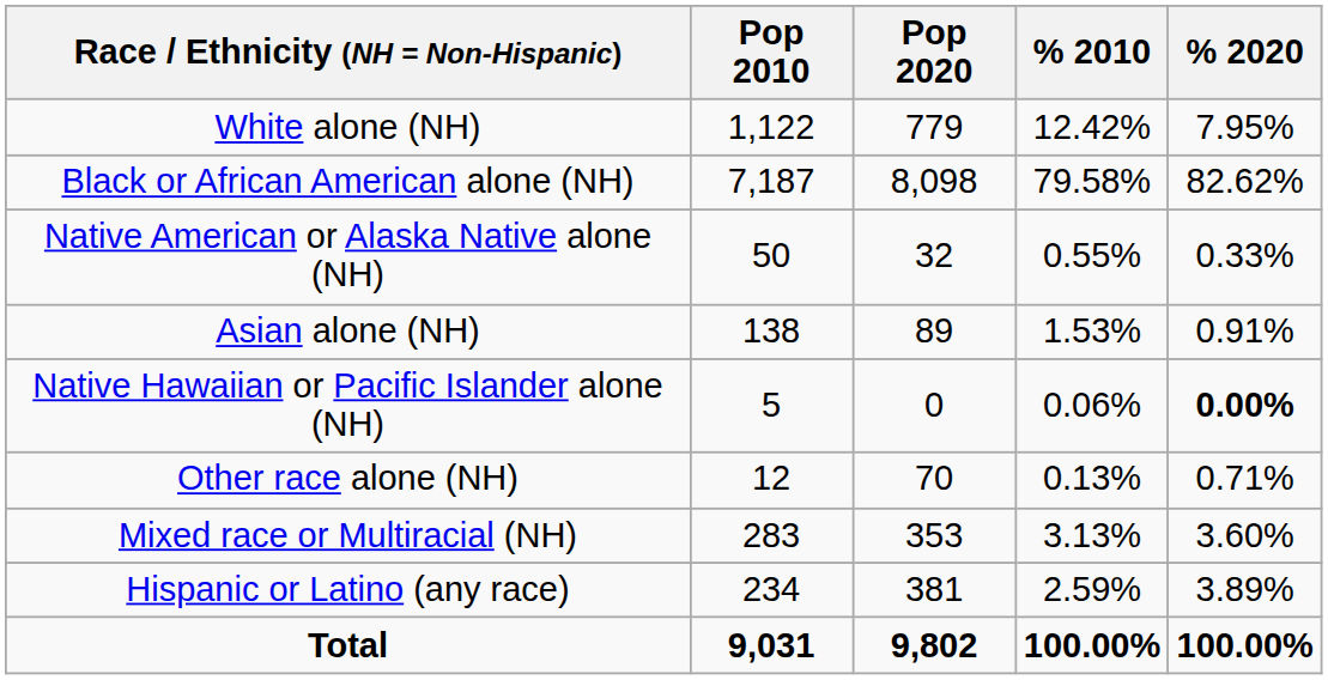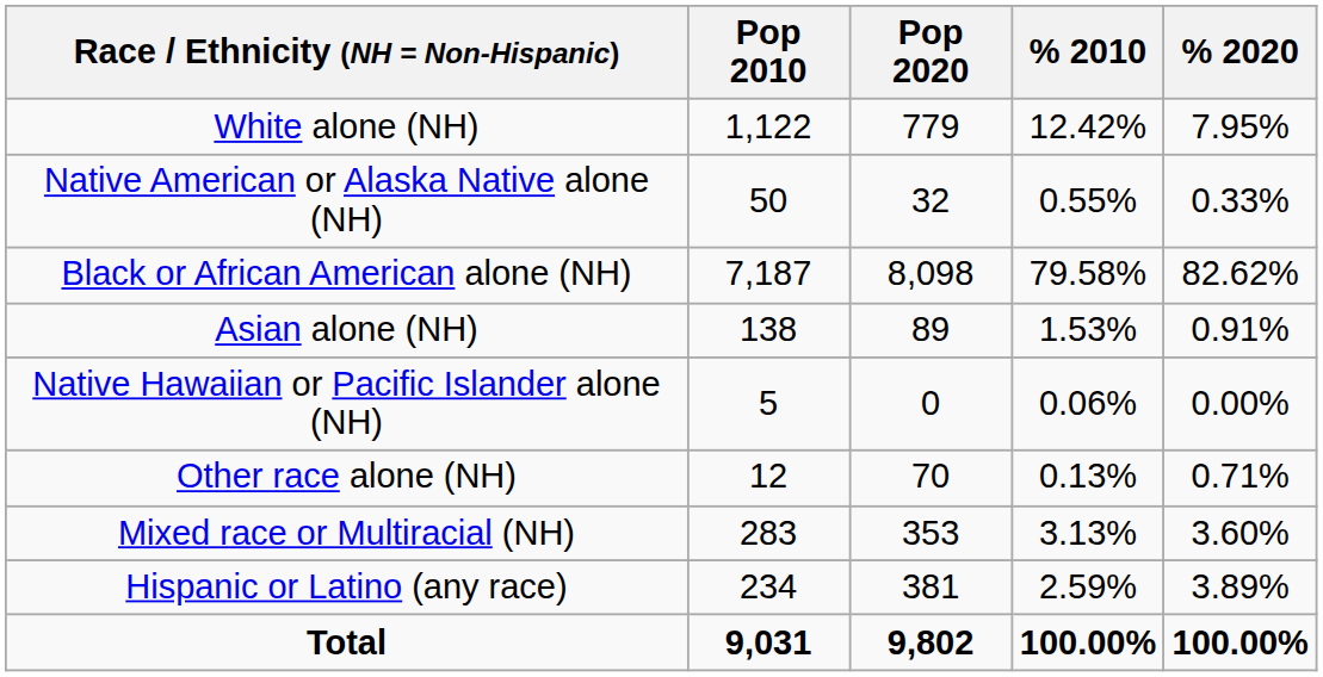 <table class="wikitable" style="text-align:center;">
 <tr>
 <th>Race / Ethnicity <small>(<em>NH = Non-Hispanic</em>)</small></th>
 <th>Pop 2010</th>
 <th>Pop 2020</th>
 <th>% 2010</th>
 <th>% 2020</th>
 </tr>
 <tr>
 <td><a href='#'>White</a> alone (NH)</td>
 <td>1,122</td>
 <td>779</td>
 <td>12.42%</td>
 <td>7.95%</td>
 </tr>
 <tr>
+<td><a href='#'>Native American</a> or <a href='#'>Alaska Native</a> alone (NH)</td>
+<td>50</td>
+<td>32</td>
+<td>0.55%</td>
+<td>0.33%</td>
+</tr>
+<tr>
 <td><a href='#'>Black or African American</a> alone (NH)</td>
 <td>7,187</td>
 <td>8,098</td>
 <td>79.58%</td>
 <td>82.62%</td>
-</tr>
-<tr>
-<td><a href='#'>Native American</a> or <a href='#'>Alaska Native</a> alone (NH)</td>
-<td>50</td>
-<td>32</td>
-<td>0.55%</td>
-<td>0.33%</td>
 </tr>
 <tr>
 <td><a href='#'>Asian</a> alone (NH)</td>
 <td>138</td>
 <td>89</td>
 <td>1.53%</td>
 <td>0.91%</td>
 </tr>
 <tr>
 <td><a href='#'>Native Hawaiian</a> or <a href='#'>Pacific Islander</a> alone (NH)</td>
 <td>5</td>
 <td>0</td>
 <td>0.06%</td>
-<td><strong>0.00%</strong></td>
+<td>0.00%</td>
 </tr>
 <tr>
 <td><a href='#'>Other race</a> alone (NH)</td>
 <td>12</td>
 <td>70</td>
 <td>0.13%</td>
 <td>0.71%</td>
 </tr>
 <tr>
 <td><a href='#'>Mixed race or Multiracial</a> (NH)</td>
 <td>283</td>
 <td>353</td>
 <td>3.13%</td>
 <td>3.60%</td>
 </tr>
 <tr>
 <td><a href='#'>Hispanic or Latino</a> (any race)</td>
 <td>234</td>
 <td>381</td>
 <td>2.59%</td>
 <td>3.89%</td>
 </tr>
 <tr>
 <td><strong>Total</strong></td>
 <td><strong>9,031</strong></td>
 <td><strong>9,802</strong></td>
 <td><strong>100.00%</strong></td>
 <td><strong>100.00%</strong></td>
 </tr>
 </table>
